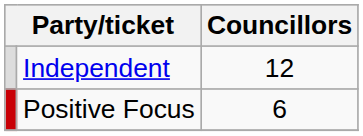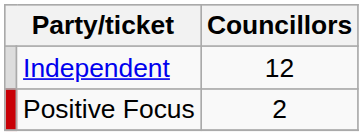 <table class="wikitable">
 <tr>
 <th colspan=2>Party/ticket</th>
 <th>Councillors</th>
 </tr>
 <tr>
 <td style="background:#DDDDDD"></td>
 <td><a href='#'>Independent</a></td>
 <td style="text-align: center;">12</td>
 </tr>
 <tr>
 <td style="background:#c90006"></td>
 <td>Positive Focus</td>
-<td style="text-align: center;">6</td>
+<td style="text-align: center;">2</td>
 </tr>
 <tr>
 </tr>
 </table>
